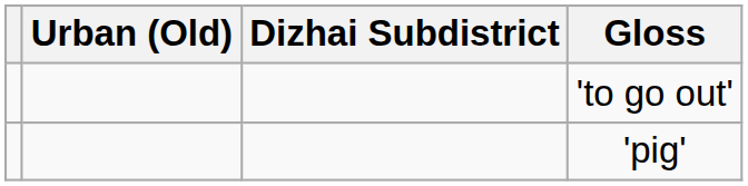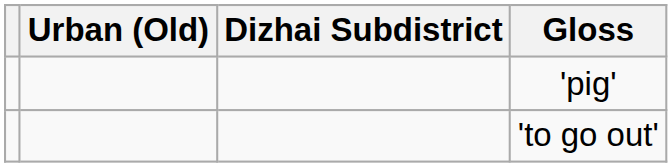 <table class="wikitable" style="text-align: center">
 <tr>
 <th></th>
 <th>Urban (Old)</th>
 <th>Dizhai Subdistrict</th>
 <th>Gloss</th>
 </tr>
 <tr>
 <td></td>
 <td></td>
 <td></td>
-<td>'to go out'</td>
+<td>'pig'</td>
 </tr>
 <tr>
 <td></td>
 <td></td>
 <td></td>
-<td>'pig'</td>
+<td>'to go out'</td>
 </tr>
 </table>
